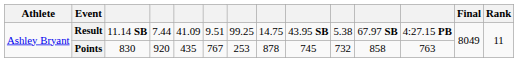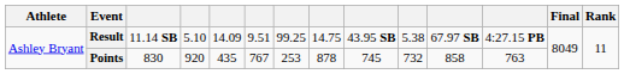 <table class="wikitable" style="font-size:90%">
 <tr>
 <th>Athlete</th>
 <th>Event</th>
 <th></th>
 <th></th>
 <th></th>
 <th></th>
 <th></th>
 <th></th>
 <th></th>
 <th></th>
 <th></th>
 <th></th>
 <th>Final</th>
 <th>Rank</th>
 </tr>
 <tr style=text-align:center>
 <td rowspan=2 style=text-align:left><a href='#'>Ashley Bryant</a></td>
 <th style="font-size:95%">Result</th>
 <td>11.14 <strong>SB</strong></td>
-<td>7.44</td>
-<td>41.09</td>
+<td>5.10</td>
+<td>14.09</td>
 <td>9.51</td>
 <td>99.25</td>
 <td>14.75</td>
 <td>43.95 <strong>SB</strong></td>
 <td>5.38</td>
 <td>67.97 <strong>SB</strong></td>
 <td>4:27.15 <strong>PB</strong></td>
 <td rowspan=2>8049</td>
 <td rowspan=2>11</td>
 </tr>
 <tr style=text-align:center>
 <th style="font-size:95%">Points</th>
 <td>830</td>
 <td>920</td>
 <td>435</td>
 <td>767</td>
 <td>253</td>
 <td>878</td>
 <td>745</td>
 <td>732</td>
 <td>858</td>
 <td>763</td>
 </tr>
 </table>
